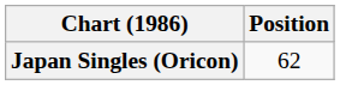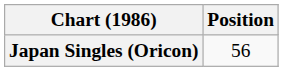 <table class="wikitable plainrowheaders">
 <tr>
 <th scope="col">Chart (1986)</th>
 <th scope="col">Position</th>
 </tr>
 <tr>
 <th scope="row">Japan Singles (Oricon)</th>
-<td style="text-align:center;">62</td>
+<td style="text-align:center;">56</td>
 </tr>
 </table>
